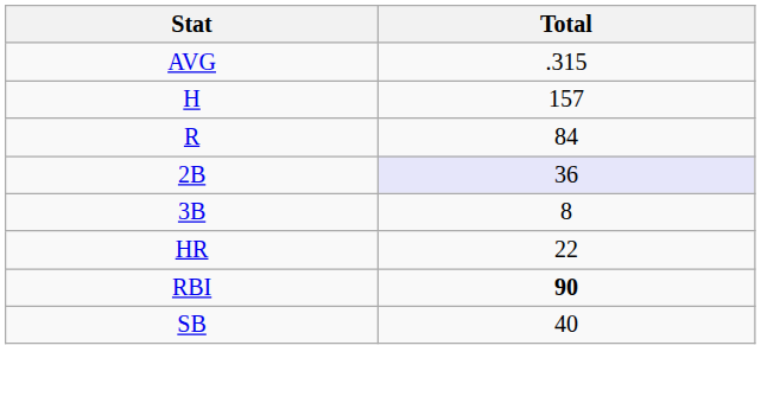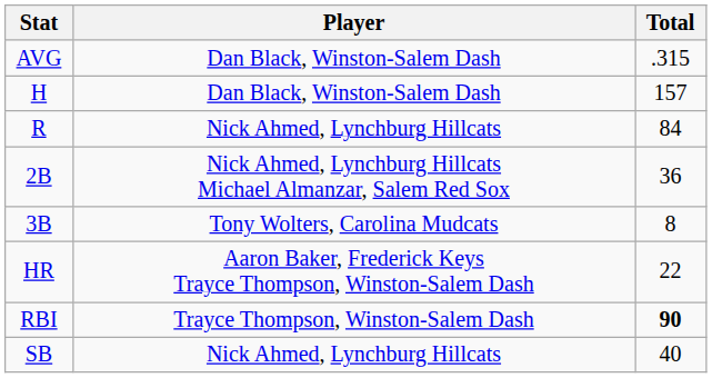 <table class="wikitable" width="40%" style="text-align:center;">
 <tr>
 <th width="5%">Stat</th>
+<th width="60%">Player</th>
 <th width="5%">Total</th>
 </tr>
 <tr>
 <td><a href='#'>AVG</a></td>
+<td><a href='#'>Dan Black</a>, <a href='#'>Winston-Salem Dash</a></td>
 <td>.315</td>
 </tr>
 <tr>
 <td><a href='#'>H</a></td>
+<td><a href='#'>Dan Black</a>, <a href='#'>Winston-Salem Dash</a></td>
 <td>157</td>
 </tr>
 <tr>
 <td><a href='#'>R</a></td>
+<td><a href='#'>Nick Ahmed</a>, <a href='#'>Lynchburg Hillcats</a></td>
 <td>84</td>
 </tr>
 <tr>
 <td><a href='#'>2B</a></td>
-<td style="background: lavender;">36</td>
+<td><a href='#'>Nick Ahmed</a>, <a href='#'>Lynchburg Hillcats</a> <br> <a href='#'>Michael Almanzar</a>, <a href='#'>Salem Red Sox</a></td>
+<td>36</td>
 </tr>
 <tr>
 <td><a href='#'>3B</a></td>
+<td><a href='#'>Tony Wolters</a>, <a href='#'>Carolina Mudcats</a></td>
 <td>8</td>
 </tr>
 <tr>
 <td><a href='#'>HR</a></td>
+<td><a href='#'>Aaron Baker</a>, <a href='#'>Frederick Keys</a> <br> <a href='#'>Trayce Thompson</a>, <a href='#'>Winston-Salem Dash</a></td>
 <td>22</td>
 </tr>
 <tr>
 <td><a href='#'>RBI</a></td>
+<td><a href='#'>Trayce Thompson</a>, <a href='#'>Winston-Salem Dash</a></td>
 <td><strong>90</strong></td>
 </tr>
 <tr>
 <td><a href='#'>SB</a></td>
+<td><a href='#'>Nick Ahmed</a>, <a href='#'>Lynchburg Hillcats</a></td>
 <td>40</td>
 </tr>
 </table>
